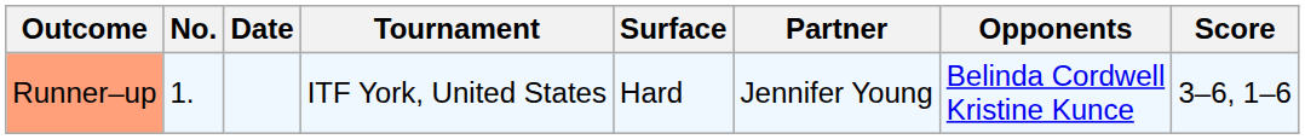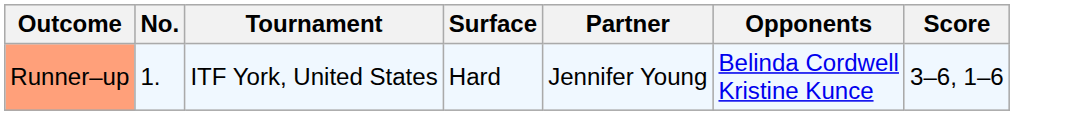 <table class="sortable wikitable" style=font-size:97%>
 <tr>
 <th>Outcome</th>
 <th>No.</th>
-<th>Date</th>
 <th>Tournament</th>
 <th>Surface</th>
 <th>Partner</th>
 <th>Opponents</th>
 <th>Score</th>
 </tr>
 <tr style="background:#f0f8ff;">
 <td style="background:#ffa07a;">Runner–up</td>
 <td>1.</td>
-<td></td>
 <td>ITF York, United States</td>
 <td>Hard</td>
 <td> Jennifer Young</td>
 <td> <a href='#'>Belinda Cordwell</a> <br>  <a href='#'>Kristine Kunce</a></td>
 <td>3–6, 1–6</td>
 </tr>
 </table>
